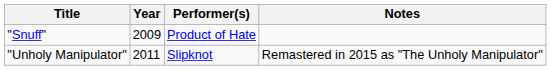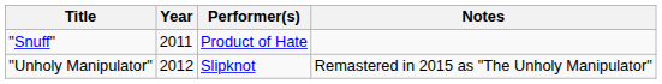 <table class="wikitable plainrowheaders" style="margin-right: 0;">
 <tr>
 <th scope="col">Title</th>
 <th scope="col">Year</th>
 <th scope="col">Performer(s)</th>
 <th scope="col" class="unsortable">Notes</th>
 </tr>
 <tr>
 <td scope="row">"<a href='#'>Snuff</a>"</td>
-<td>2009</td>
+<td>2011</td>
 <td><a href='#'>Product of Hate</a></td>
 <td></td>
 </tr>
 <tr>
 <td scope="row">"Unholy Manipulator"</td>
-<td>2011</td>
+<td>2012</td>
 <td><a href='#'>Slipknot</a></td>
 <td>Remastered in 2015 as "The Unholy Manipulator"</td>
 </tr>
 </table>
